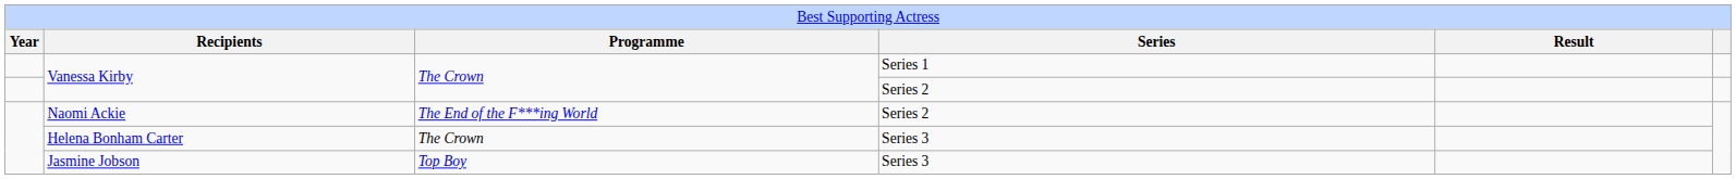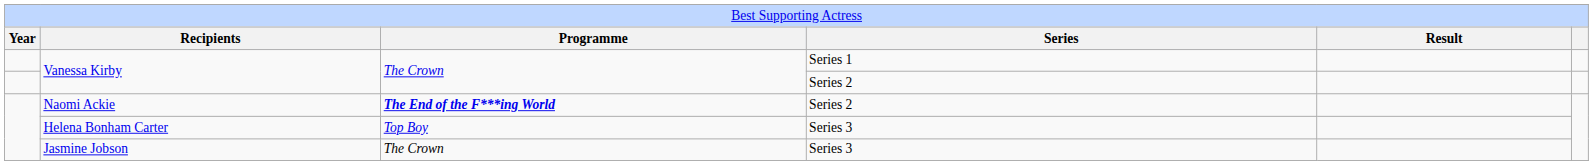 <table class="wikitable plainrowheaders" style="font-size: 90%" width=85%>
 <tr>
 </tr>
 <tr ---- bgcolor="#bfd7ff">
 <td colspan=6 align=center><a href='#'>Best Supporting Actress</a></td>
 </tr>
 <tr ---- bgcolor="#ebf5ff">
 <th scope="col" style="width:2%;">Year</th>
 <th scope="col" style="width:20%;">Recipients</th>
 <th scope="col" style="width:25%;">Programme</th>
 <th scope="col" style="width:30%;">Series</th>
 <th scope="col" style="width:15%;">Result</th>
 <th scope="col" class="unsortable" style="width:1%;"></th>
 </tr>
 <tr>
 <td></td>
 <td rowspan="2"><a href='#'>Vanessa Kirby</a></td>
 <td rowspan="2"><em><a href='#'>The Crown</a></em></td>
 <td>Series 1</td>
 <td></td>
 <td></td>
 </tr>
 <tr>
 <td></td>
 <td>Series 2</td>
 <td></td>
 <td></td>
 </tr>
 <tr>
 <td rowspan="3"></td>
 <td><a href='#'>Naomi Ackie</a></td>
-<td><em><a href='#'>The End of the F***ing World</a></em></td>
+<td><strong><em><a href='#'>The End of the F***ing World</a></em></strong></td>
 <td>Series 2</td>
 <td></td>
 <td rowspan="3"></td>
 </tr>
 <tr>
 <td><a href='#'>Helena Bonham Carter</a></td>
-<td><em>The Crown</em></td>
+<td><em><a href='#'>Top Boy</a></em></td>
 <td>Series 3</td>
 <td></td>
 </tr>
 <tr>
 <td><a href='#'>Jasmine Jobson</a></td>
-<td><em><a href='#'>Top Boy</a></em></td>
+<td><em>The Crown</em></td>
 <td>Series 3</td>
 <td></td>
 </tr>
 </table>
